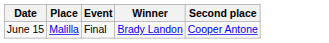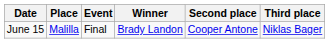 <table class=wikitable style="font-size:14px">
 <tr>
 <th>Date</th>
 <th>Place</th>
 <th>Event</th>
 <th>Winner</th>
 <th>Second place</th>
+<th>Third place</th>
 </tr>
 <tr>
 <td>June 15</td>
 <td> <a href='#'>Malilla</a></td>
 <td>Final</td>
 <td> <a href='#'>Brady Landon</a></td>
 <td> <a href='#'>Cooper Antone</a></td>
+<td> <a href='#'>Niklas Bager</a></td>
 </tr>
 </table>
